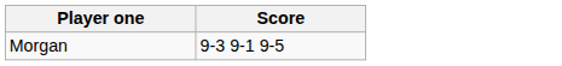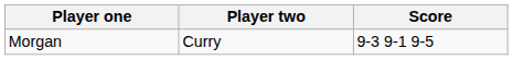 <table class="wikitable">
 <tr>
 <th width=170>Player one</th>
+<th width=170>Player two</th>
 <th width=150>Score</th>
 </tr>
 <tr>
 <td> Morgan</td>
+<td> Curry</td>
 <td>9-3 9-1 9-5</td>
 </tr>
 </table>
